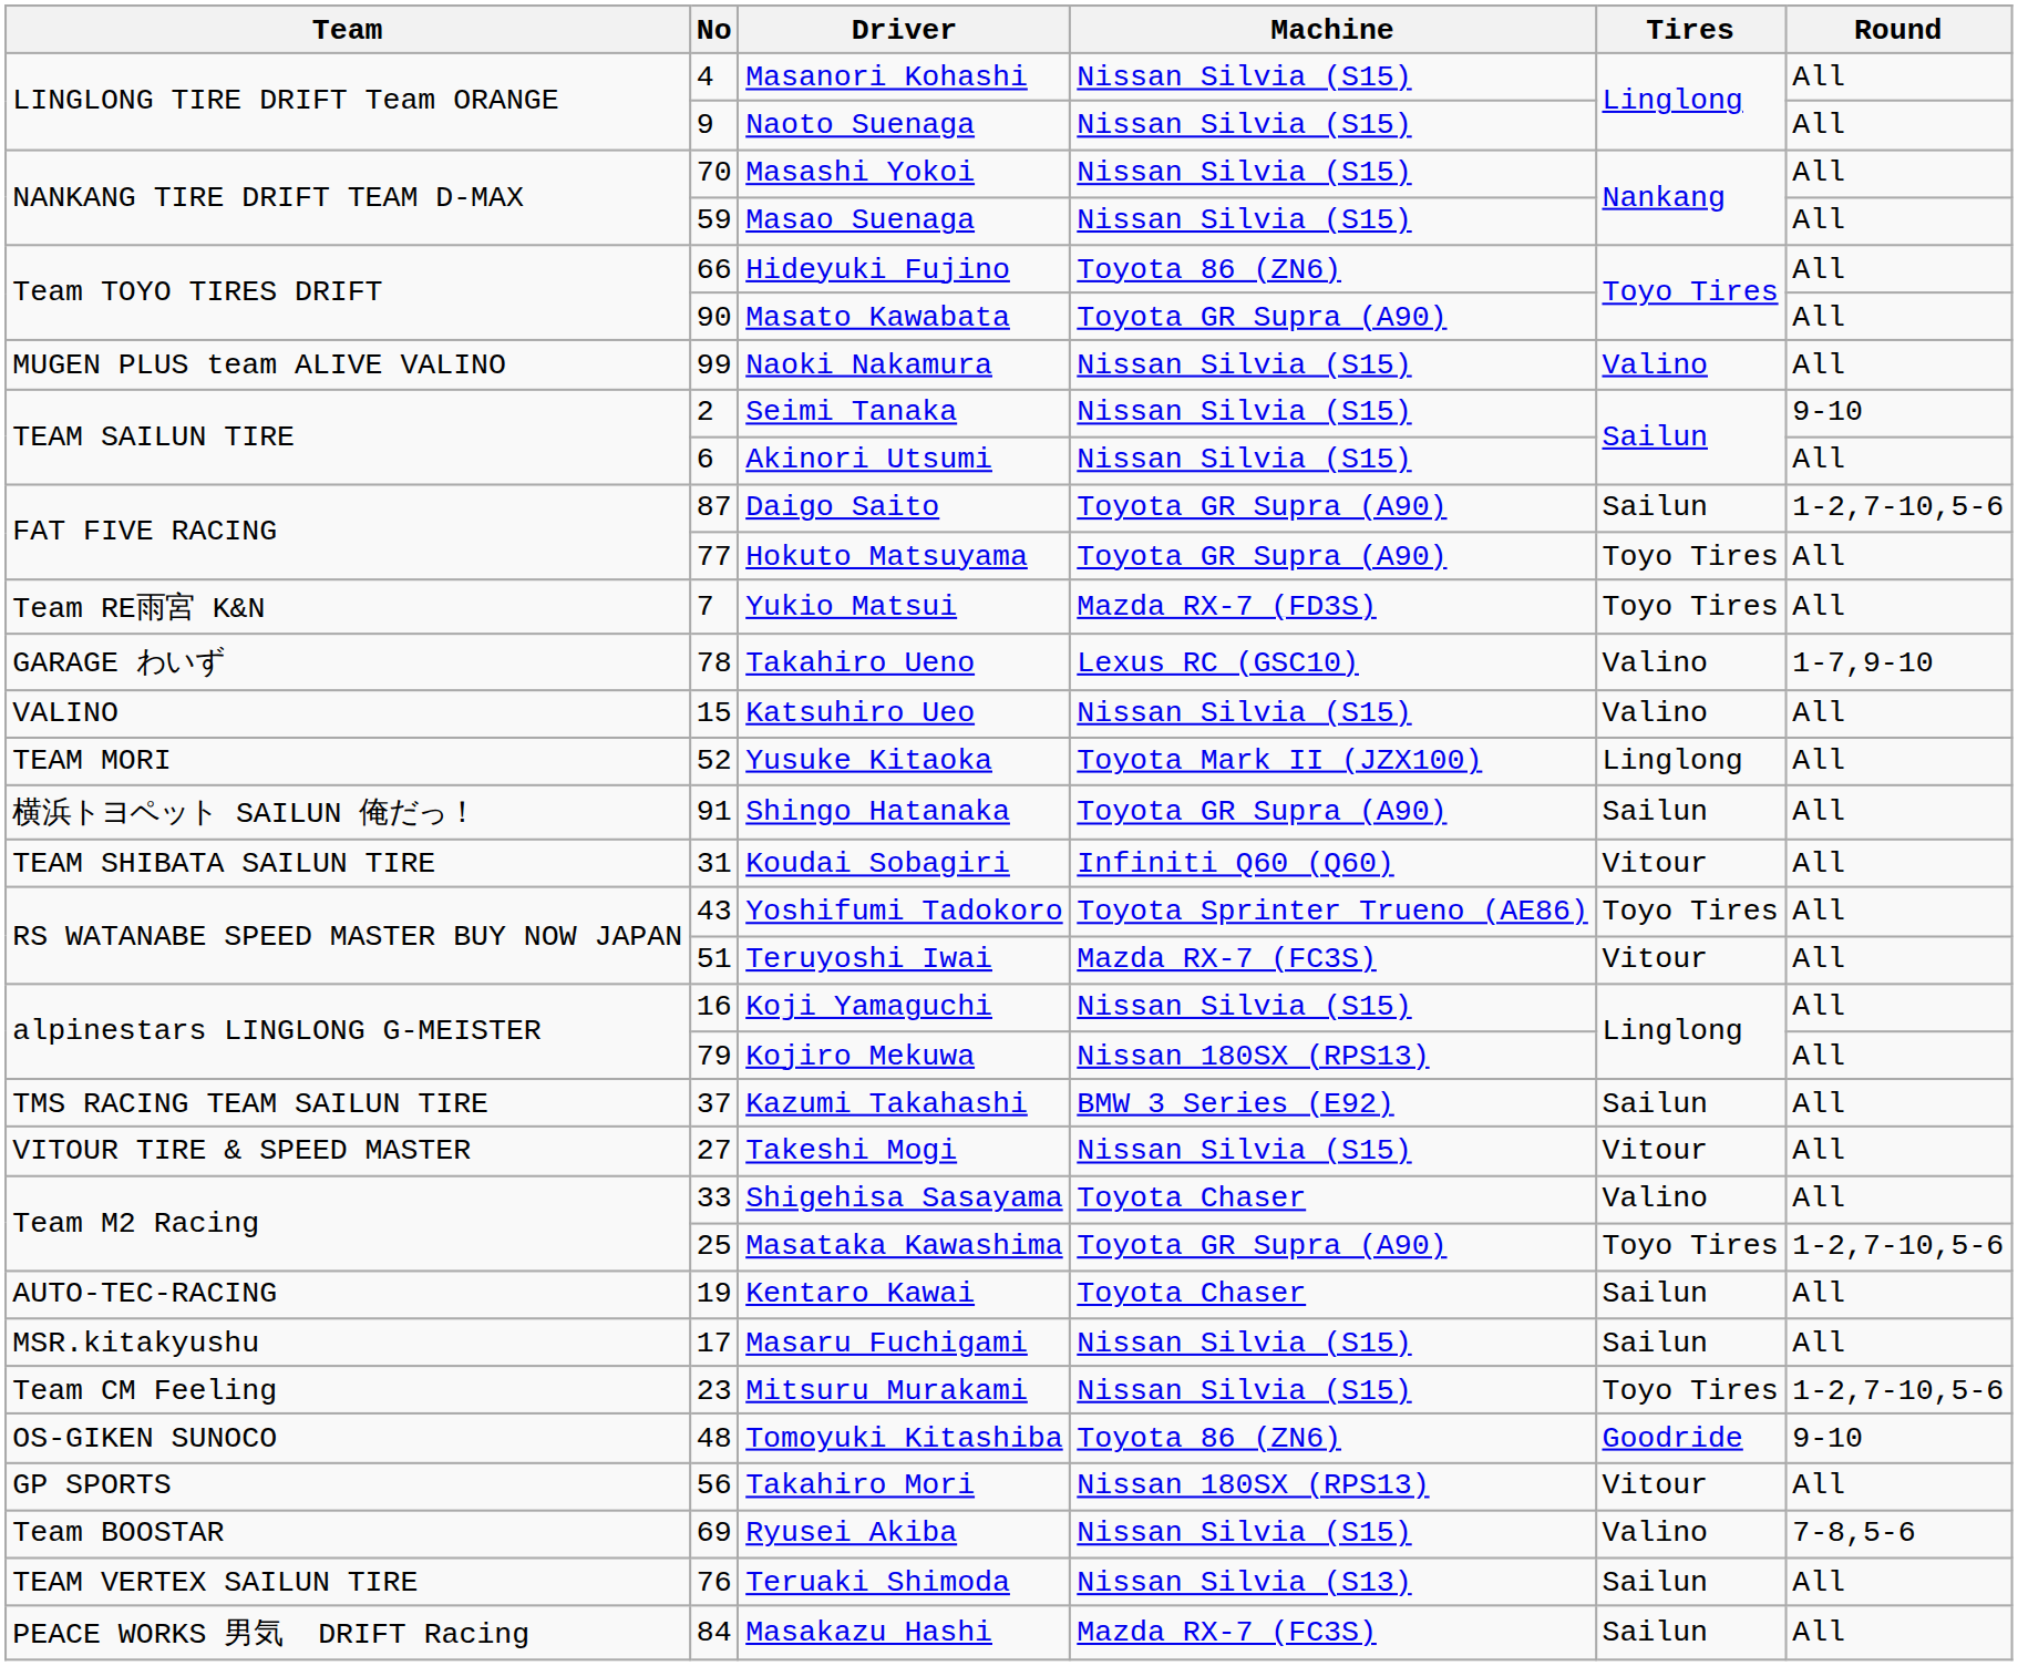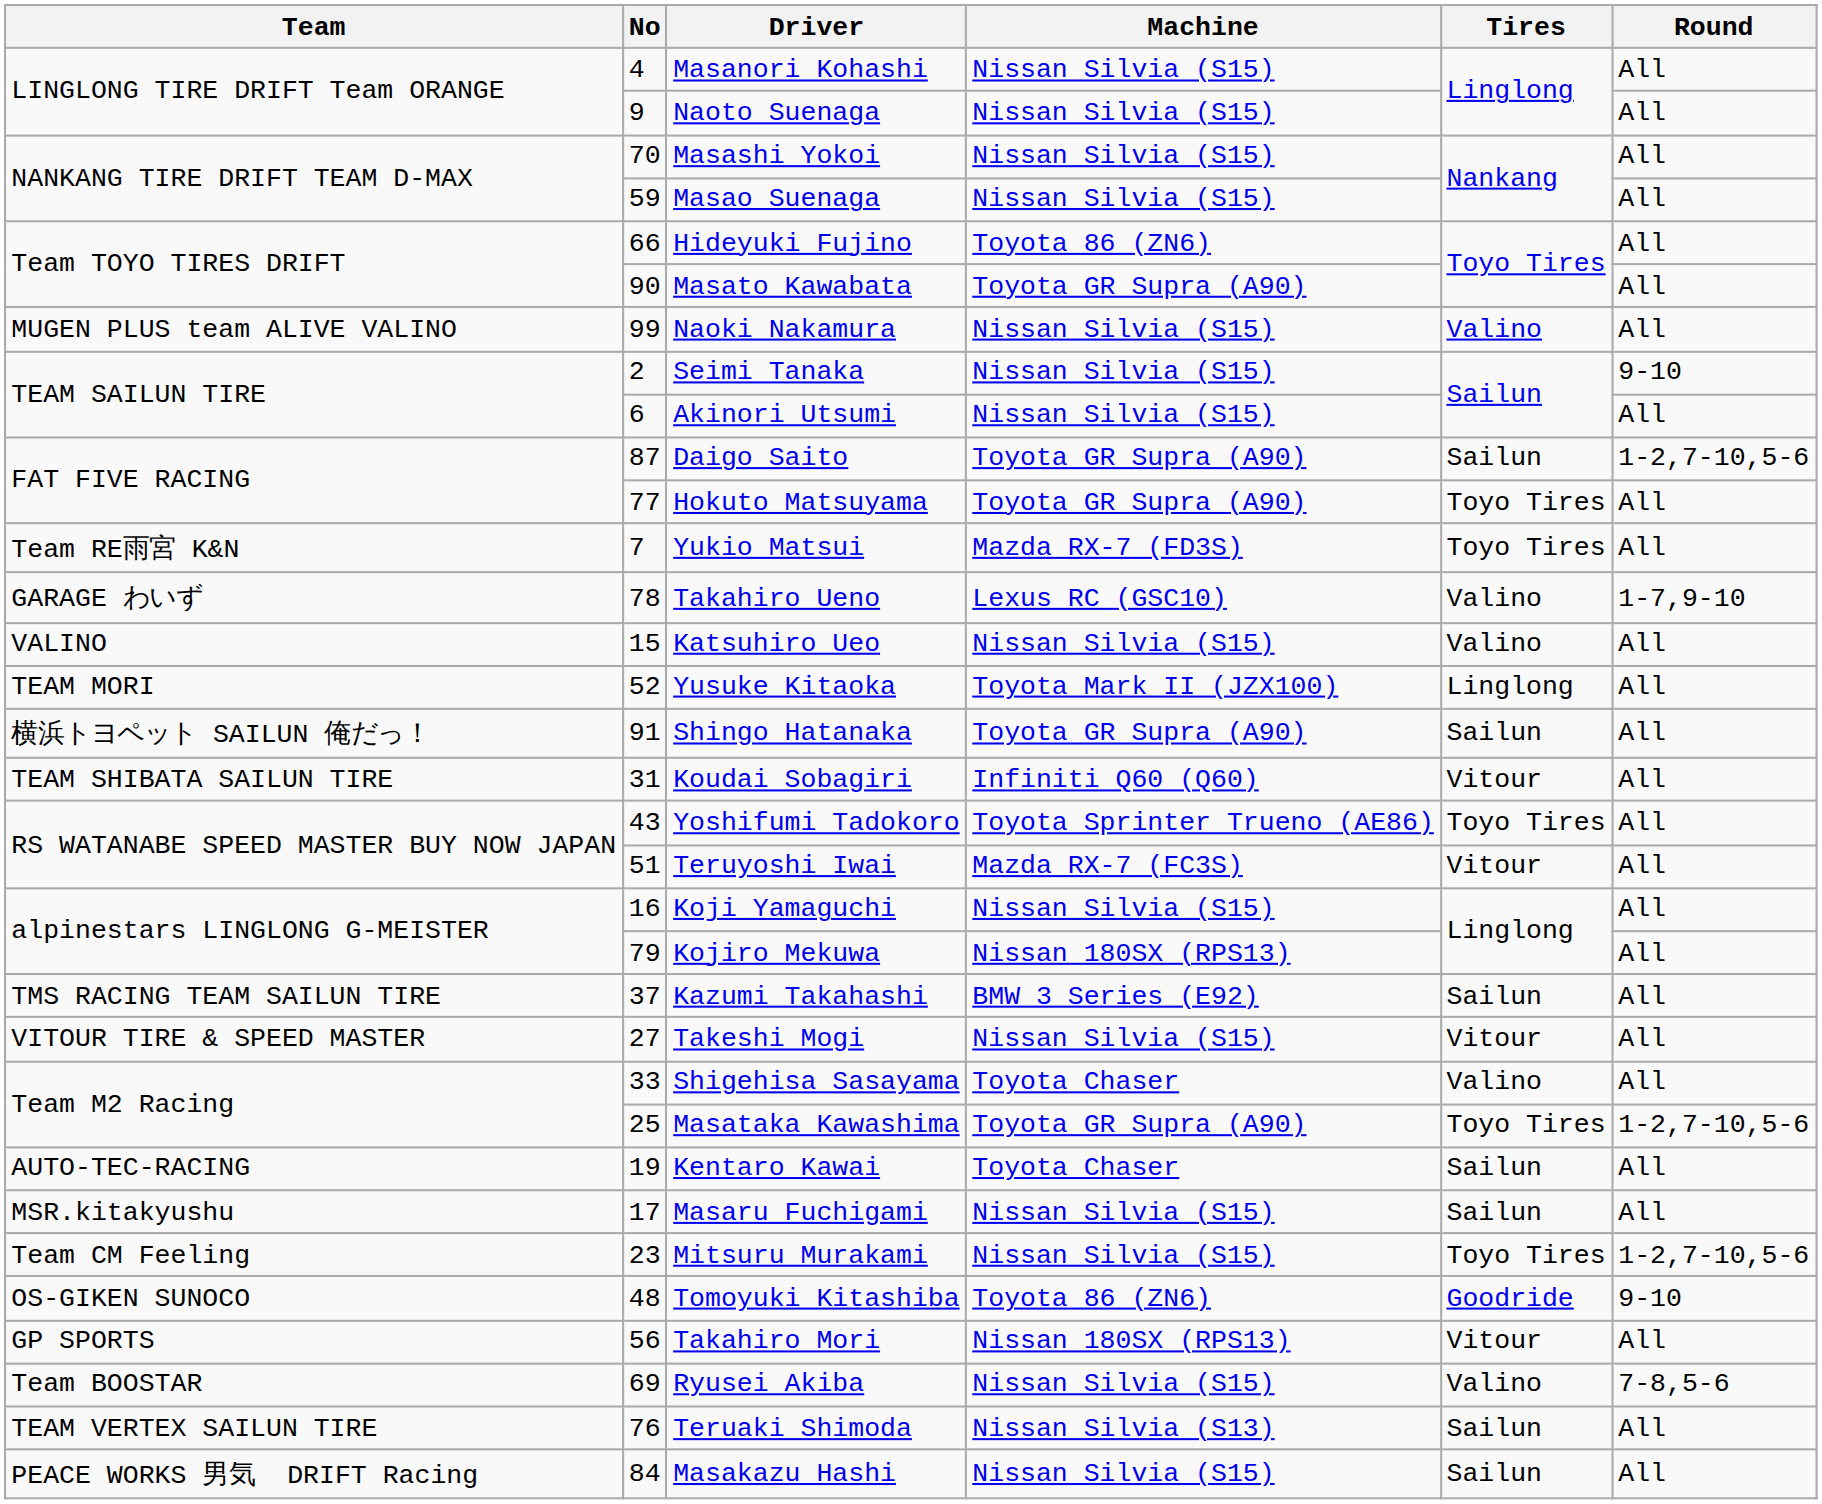 <table class="wikitable">
 <tr>
 <th>Team</th>
 <th>No</th>
 <th>Driver</th>
 <th>Machine</th>
 <th>Tires</th>
 <th>Round</th>
 </tr>
 <tr>
 <td rowspan="2">LINGLONG TIRE DRIFT Team ORANGE</td>
 <td>4</td>
 <td> <a href='#'>Masanori Kohashi</a></td>
 <td><a href='#'>Nissan Silvia (S15)</a></td>
 <td rowspan="2"><a href='#'>Linglong</a></td>
 <td>All</td>
 </tr>
 <tr>
 <td>9</td>
 <td> <a href='#'>Naoto Suenaga</a></td>
 <td><a href='#'>Nissan Silvia (S15)</a></td>
 <td>All</td>
 </tr>
 <tr>
 <td rowspan="2">NANKANG TIRE DRIFT TEAM D-MAX</td>
 <td>70</td>
 <td> <a href='#'>Masashi Yokoi</a></td>
 <td><a href='#'>Nissan Silvia (S15)</a></td>
 <td rowspan="2"><a href='#'>Nankang</a></td>
 <td>All</td>
 </tr>
 <tr>
 <td>59</td>
 <td> <a href='#'>Masao Suenaga</a></td>
 <td><a href='#'>Nissan Silvia (S15)</a></td>
 <td>All</td>
 </tr>
 <tr>
 <td rowspan="2">Team TOYO TIRES DRIFT</td>
 <td>66</td>
 <td> <a href='#'>Hideyuki Fujino</a></td>
 <td><a href='#'>Toyota 86 (ZN6)</a></td>
 <td rowspan="2"><a href='#'>Toyo Tires</a></td>
 <td>All</td>
 </tr>
 <tr>
 <td>90</td>
 <td> <a href='#'>Masato Kawabata</a></td>
 <td><a href='#'>Toyota GR Supra (A90)</a></td>
 <td>All</td>
 </tr>
 <tr>
 <td>MUGEN PLUS team ALIVE VALINO</td>
 <td>99</td>
 <td> <a href='#'>Naoki Nakamura</a></td>
 <td><a href='#'>Nissan Silvia (S15)</a></td>
 <td><a href='#'>Valino</a></td>
 <td>All</td>
 </tr>
 <tr>
 <td rowspan="2">TEAM SAILUN TIRE</td>
 <td>2</td>
 <td> <a href='#'>Seimi Tanaka</a></td>
 <td><a href='#'>Nissan Silvia (S15)</a></td>
 <td rowspan="2"><a href='#'>Sailun</a></td>
 <td>9-10</td>
 </tr>
 <tr>
 <td>6</td>
 <td> <a href='#'>Akinori Utsumi</a></td>
 <td><a href='#'>Nissan Silvia (S15)</a></td>
 <td>All</td>
 </tr>
 <tr>
 <td rowspan="2">FAT FIVE RACING</td>
 <td>87</td>
 <td> <a href='#'>Daigo Saito</a></td>
 <td><a href='#'>Toyota GR Supra (A90)</a></td>
 <td>Sailun</td>
 <td>1-2,7-10,5-6</td>
 </tr>
 <tr>
 <td>77</td>
 <td> <a href='#'>Hokuto Matsuyama</a></td>
 <td><a href='#'>Toyota GR Supra (A90)</a></td>
 <td>Toyo Tires</td>
 <td>All</td>
 </tr>
 <tr>
 <td>Team RE雨宮 K&N</td>
 <td>7</td>
 <td> <a href='#'>Yukio Matsui</a></td>
 <td><a href='#'>Mazda RX-7 (FD3S)</a></td>
 <td>Toyo Tires</td>
 <td>All</td>
 </tr>
 <tr>
 <td>GARAGE わいず</td>
 <td>78</td>
 <td> <a href='#'>Takahiro Ueno</a></td>
 <td><a href='#'>Lexus RC (GSC10)</a></td>
 <td>Valino</td>
 <td>1-7,9-10</td>
 </tr>
 <tr>
 <td>VALINO</td>
 <td>15</td>
 <td> <a href='#'>Katsuhiro Ueo</a></td>
 <td><a href='#'>Nissan Silvia (S15)</a></td>
 <td>Valino</td>
 <td>All</td>
 </tr>
 <tr>
 <td>TEAM MORI</td>
 <td>52</td>
 <td> <a href='#'>Yusuke Kitaoka</a></td>
 <td><a href='#'>Toyota Mark II (JZX100)</a></td>
 <td>Linglong</td>
 <td>All</td>
 </tr>
 <tr>
 <td>横浜トヨペット SAILUN 俺だっ！</td>
 <td>91</td>
 <td> <a href='#'>Shingo Hatanaka</a></td>
 <td><a href='#'>Toyota GR Supra (A90)</a></td>
 <td>Sailun</td>
 <td>All</td>
 </tr>
 <tr>
 <td>TEAM SHIBATA SAILUN TIRE</td>
 <td>31</td>
 <td> <a href='#'>Koudai Sobagiri</a></td>
 <td><a href='#'>Infiniti Q60 (Q60)</a></td>
 <td>Vitour</td>
 <td>All</td>
 </tr>
 <tr>
 <td rowspan="2">RS WATANABE SPEED MASTER BUY NOW JAPAN</td>
 <td>43</td>
 <td> <a href='#'>Yoshifumi Tadokoro</a></td>
 <td><a href='#'>Toyota Sprinter Trueno (AE86)</a></td>
 <td>Toyo Tires</td>
 <td>All</td>
 </tr>
 <tr>
 <td>51</td>
 <td> <a href='#'>Teruyoshi Iwai</a></td>
 <td><a href='#'>Mazda RX-7 (FC3S)</a></td>
 <td>Vitour</td>
 <td>All</td>
 </tr>
 <tr>
 <td rowspan="2">alpinestars LINGLONG G-MEISTER</td>
 <td>16</td>
 <td> <a href='#'>Koji Yamaguchi</a></td>
 <td><a href='#'>Nissan Silvia (S15)</a></td>
 <td rowspan="2">Linglong</td>
 <td>All</td>
 </tr>
 <tr>
 <td>79</td>
 <td> <a href='#'>Kojiro Mekuwa</a></td>
 <td><a href='#'>Nissan 180SX (RPS13)</a></td>
 <td>All</td>
 </tr>
 <tr>
 <td>TMS RACING TEAM SAILUN TIRE</td>
 <td>37</td>
 <td> <a href='#'>Kazumi Takahashi</a></td>
 <td><a href='#'>BMW 3 Series (E92)</a></td>
 <td>Sailun</td>
 <td>All</td>
 </tr>
 <tr>
 <td>VITOUR TIRE & SPEED MASTER</td>
 <td>27</td>
 <td> <a href='#'>Takeshi Mogi</a></td>
 <td><a href='#'>Nissan Silvia (S15)</a></td>
 <td>Vitour</td>
 <td>All</td>
 </tr>
 <tr>
 <td rowspan="2">Team M2 Racing</td>
 <td>33</td>
 <td> <a href='#'>Shigehisa Sasayama</a></td>
 <td><a href='#'>Toyota Chaser</a></td>
 <td>Valino</td>
 <td>All</td>
 </tr>
 <tr>
 <td>25</td>
 <td> <a href='#'>Masataka Kawashima</a></td>
 <td><a href='#'>Toyota GR Supra (A90)</a></td>
 <td>Toyo Tires</td>
 <td>1-2,7-10,5-6</td>
 </tr>
 <tr>
 <td>AUTO-TEC-RACING</td>
 <td>19</td>
 <td> <a href='#'>Kentaro Kawai</a></td>
 <td><a href='#'>Toyota Chaser</a></td>
 <td>Sailun</td>
 <td>All</td>
 </tr>
 <tr>
 <td>MSR.kitakyushu</td>
 <td>17</td>
 <td> <a href='#'>Masaru Fuchigami</a></td>
 <td><a href='#'>Nissan Silvia (S15)</a></td>
 <td>Sailun</td>
 <td>All</td>
 </tr>
 <tr>
 <td>Team CM Feeling</td>
 <td>23</td>
 <td> <a href='#'>Mitsuru Murakami</a></td>
 <td><a href='#'>Nissan Silvia (S15)</a></td>
 <td>Toyo Tires</td>
 <td>1-2,7-10,5-6</td>
 </tr>
 <tr>
 <td>OS-GIKEN SUNOCO</td>
 <td>48</td>
 <td> <a href='#'>Tomoyuki Kitashiba</a></td>
 <td><a href='#'>Toyota 86 (ZN6)</a></td>
 <td><a href='#'>Goodride</a></td>
 <td>9-10</td>
 </tr>
 <tr>
 <td>GP SPORTS</td>
 <td>56</td>
 <td> <a href='#'>Takahiro Mori</a></td>
 <td><a href='#'>Nissan 180SX (RPS13)</a></td>
 <td>Vitour</td>
 <td>All</td>
 </tr>
 <tr>
 <td>Team BOOSTAR</td>
 <td>69</td>
 <td> <a href='#'>Ryusei Akiba</a></td>
 <td><a href='#'>Nissan Silvia (S15)</a></td>
 <td>Valino</td>
 <td>7-8,5-6</td>
 </tr>
 <tr>
 <td>TEAM VERTEX SAILUN TIRE</td>
 <td>76</td>
 <td> <a href='#'>Teruaki Shimoda</a></td>
 <td><a href='#'>Nissan Silvia (S13)</a></td>
 <td>Sailun</td>
 <td>All</td>
 </tr>
 <tr>
 <td>PEACE WORKS 男気  DRIFT Racing</td>
 <td>84</td>
 <td> <a href='#'>Masakazu Hashi</a></td>
-<td><a href='#'>Mazda RX-7 (FC3S)</a></td>
+<td><a href='#'>Nissan Silvia (S15)</a></td>
 <td>Sailun</td>
 <td>All</td>
 </tr>
 </table>
